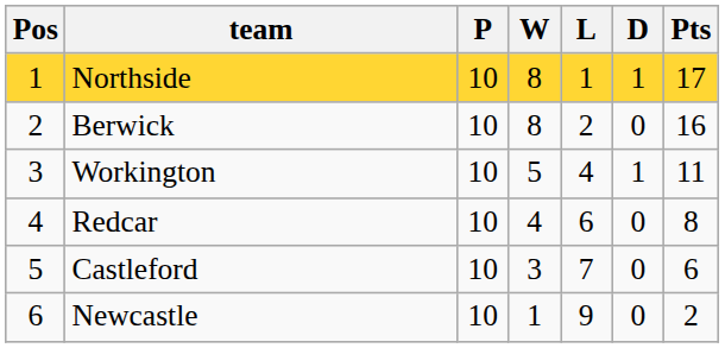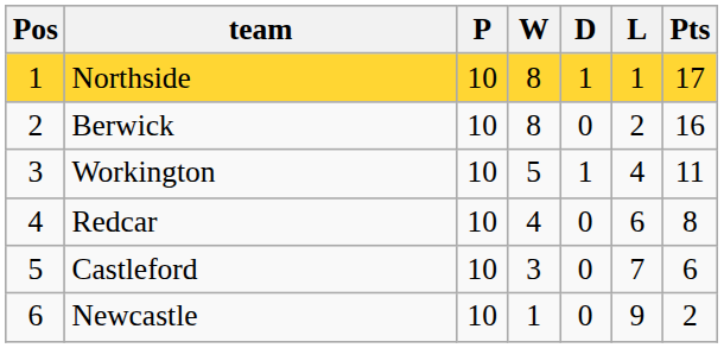 <table class="wikitable" style="font-size: 100%">
 <tr>
 <th width=20>Pos</th>
 <th width=200>team</th>
 <th width=20>P</th>
 <th width=20>W</th>
+<th width=20>D</th>
 <th width=20>L</th>
-<th width=20>D</th>
 <th width=20>Pts</th>
 </tr>
 <tr align=center style="background: #FFD633;">
 <td>1</td>
 <td align="left">Northside</td>
 <td>10</td>
 <td>8</td>
 <td>1</td>
 <td>1</td>
 <td>17</td>
 </tr>
 <tr align=center>
 <td>2</td>
 <td align="left">Berwick</td>
 <td>10</td>
 <td>8</td>
+<td>0</td>
 <td>2</td>
-<td>0</td>
 <td>16</td>
 </tr>
 <tr align=center>
 <td>3</td>
 <td align="left">Workington</td>
 <td>10</td>
 <td>5</td>
+<td>1</td>
 <td>4</td>
-<td>1</td>
 <td>11</td>
 </tr>
 <tr align=center>
 <td>4</td>
 <td align="left">Redcar</td>
 <td>10</td>
 <td>4</td>
+<td>0</td>
 <td>6</td>
-<td>0</td>
 <td>8</td>
 </tr>
 <tr align=center>
 <td>5</td>
 <td align="left">Castleford</td>
 <td>10</td>
 <td>3</td>
+<td>0</td>
 <td>7</td>
-<td>0</td>
 <td>6</td>
 </tr>
 <tr align=center>
 <td>6</td>
 <td align="left">Newcastle</td>
 <td>10</td>
 <td>1</td>
+<td>0</td>
 <td>9</td>
-<td>0</td>
 <td>2</td>
 </tr>
 </table>
